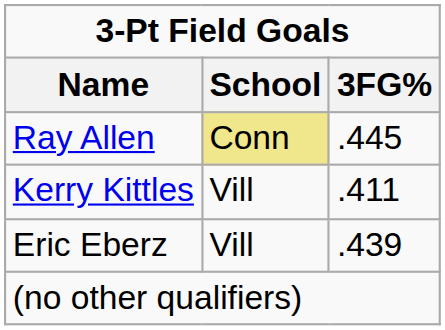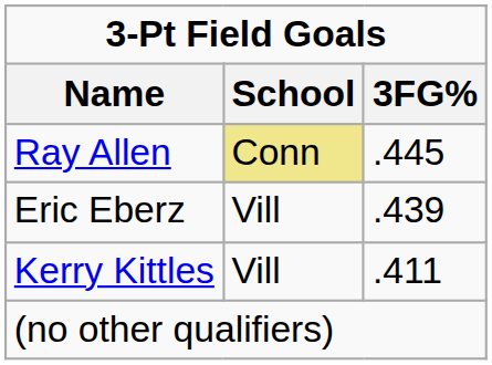 <table class="wikitable">
 <tr>
 <td colspan=3 style="text-align:center;"><strong>3-Pt Field Goals</strong></td>
 </tr>
 <tr>
 <th>Name</th>
 <th>School</th>
 <th>3FG%</th>
 </tr>
 <tr>
 <td><a href='#'>Ray Allen</a></td>
 <td style="background: khaki;">Conn</td>
 <td>.445</td>
 </tr>
 <tr>
+<td>Eric Eberz</td>
+<td>Vill</td>
+<td>.439</td>
+</tr>
+<tr>
 <td><a href='#'>Kerry Kittles</a></td>
 <td>Vill</td>
 <td>.411</td>
 </tr>
 <tr>
-<td>Eric Eberz</td>
-<td>Vill</td>
-<td>.439</td>
-</tr>
-<tr>
 <td colspan=3>(no other qualifiers)</td>
 </tr>
 </table>
